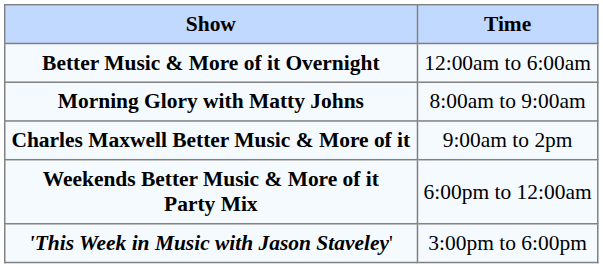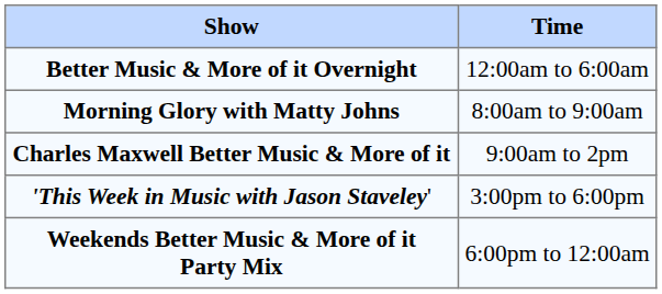 <table border="1" cellpadding="4" cellspacing="0" style="text-align:center; font-size:90%; border-collapse:collapse;">
 <tr style="background:#C1D8FF;">
 <th>Show</th>
 <th>Time</th>
 </tr>
 <tr style="background:#F5FAFF;">
 <td><strong>Better Music & More of it Overnight</strong></td>
 <td>12:00am to 6:00am</td>
 </tr>
 <tr style="background:#F5FAFF;">
 <td><strong>Morning Glory with Matty Johns</strong></td>
 <td>8:00am to 9:00am</td>
 </tr>
 <tr style="background:#F5FAFF;">
 <td><strong>Charles Maxwell</strong> <strong>Better Music & More of it</strong></td>
 <td>9:00am to 2pm</td>
 </tr>
 <tr style="background:#F5FAFF;">
+<td><strong><em>'This Week in Music with Jason Staveley</em></strong>'</td>
+<td>3:00pm to 6:00pm</td>
+</tr>
+<tr style="background:#F5FAFF;">
 <td><strong>Weekends Better Music & More of it</strong> <br> <strong>Party Mix</strong></td>
 <td>6:00pm to 12:00am</td>
 </tr>
-<tr style="background:#F5FAFF;">
-<td><strong><em>'This Week in Music with Jason Staveley</em></strong>'</td>
-<td>3:00pm to 6:00pm</td>
-</tr>
 </table>
